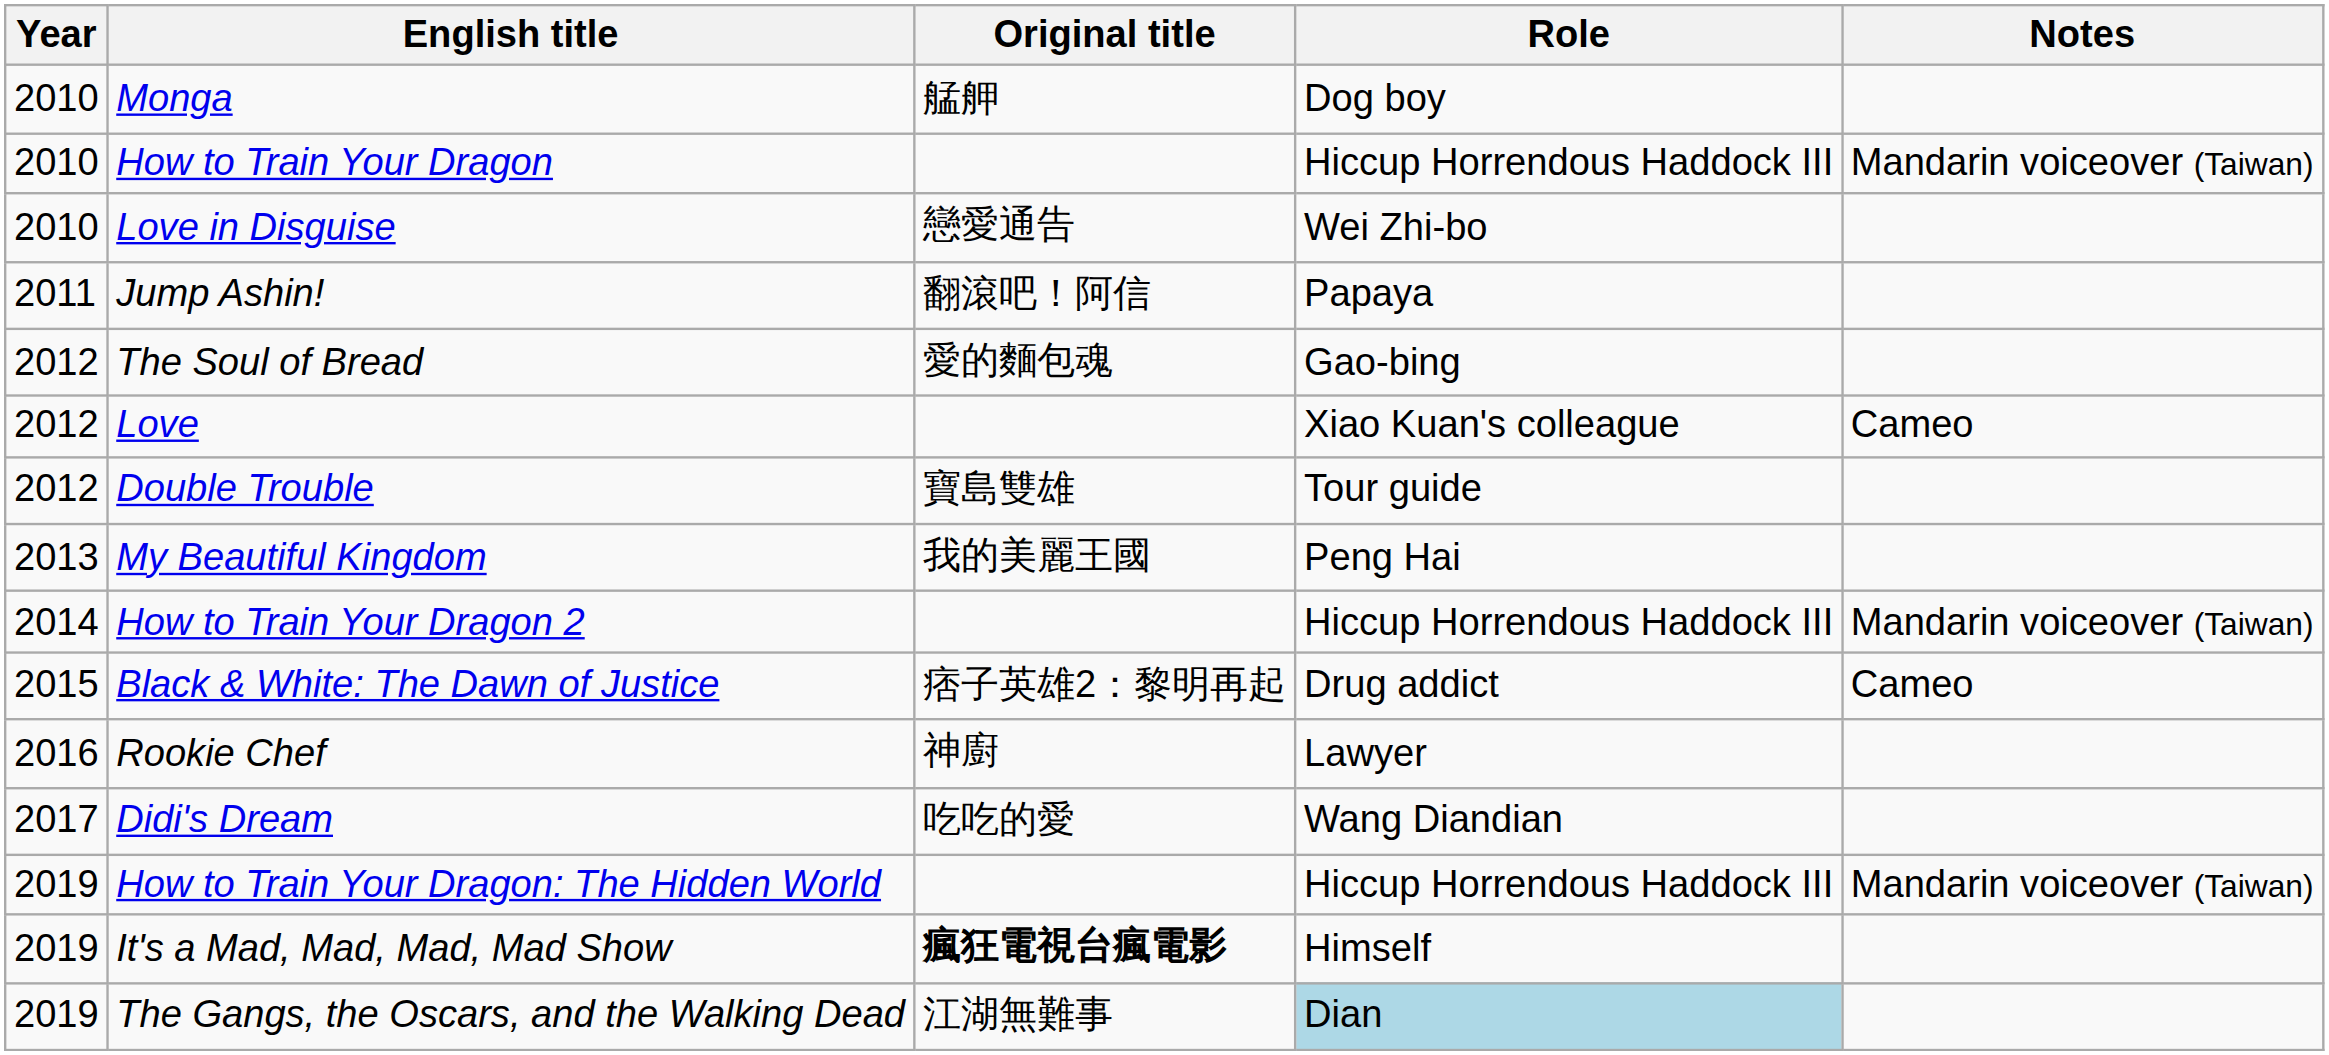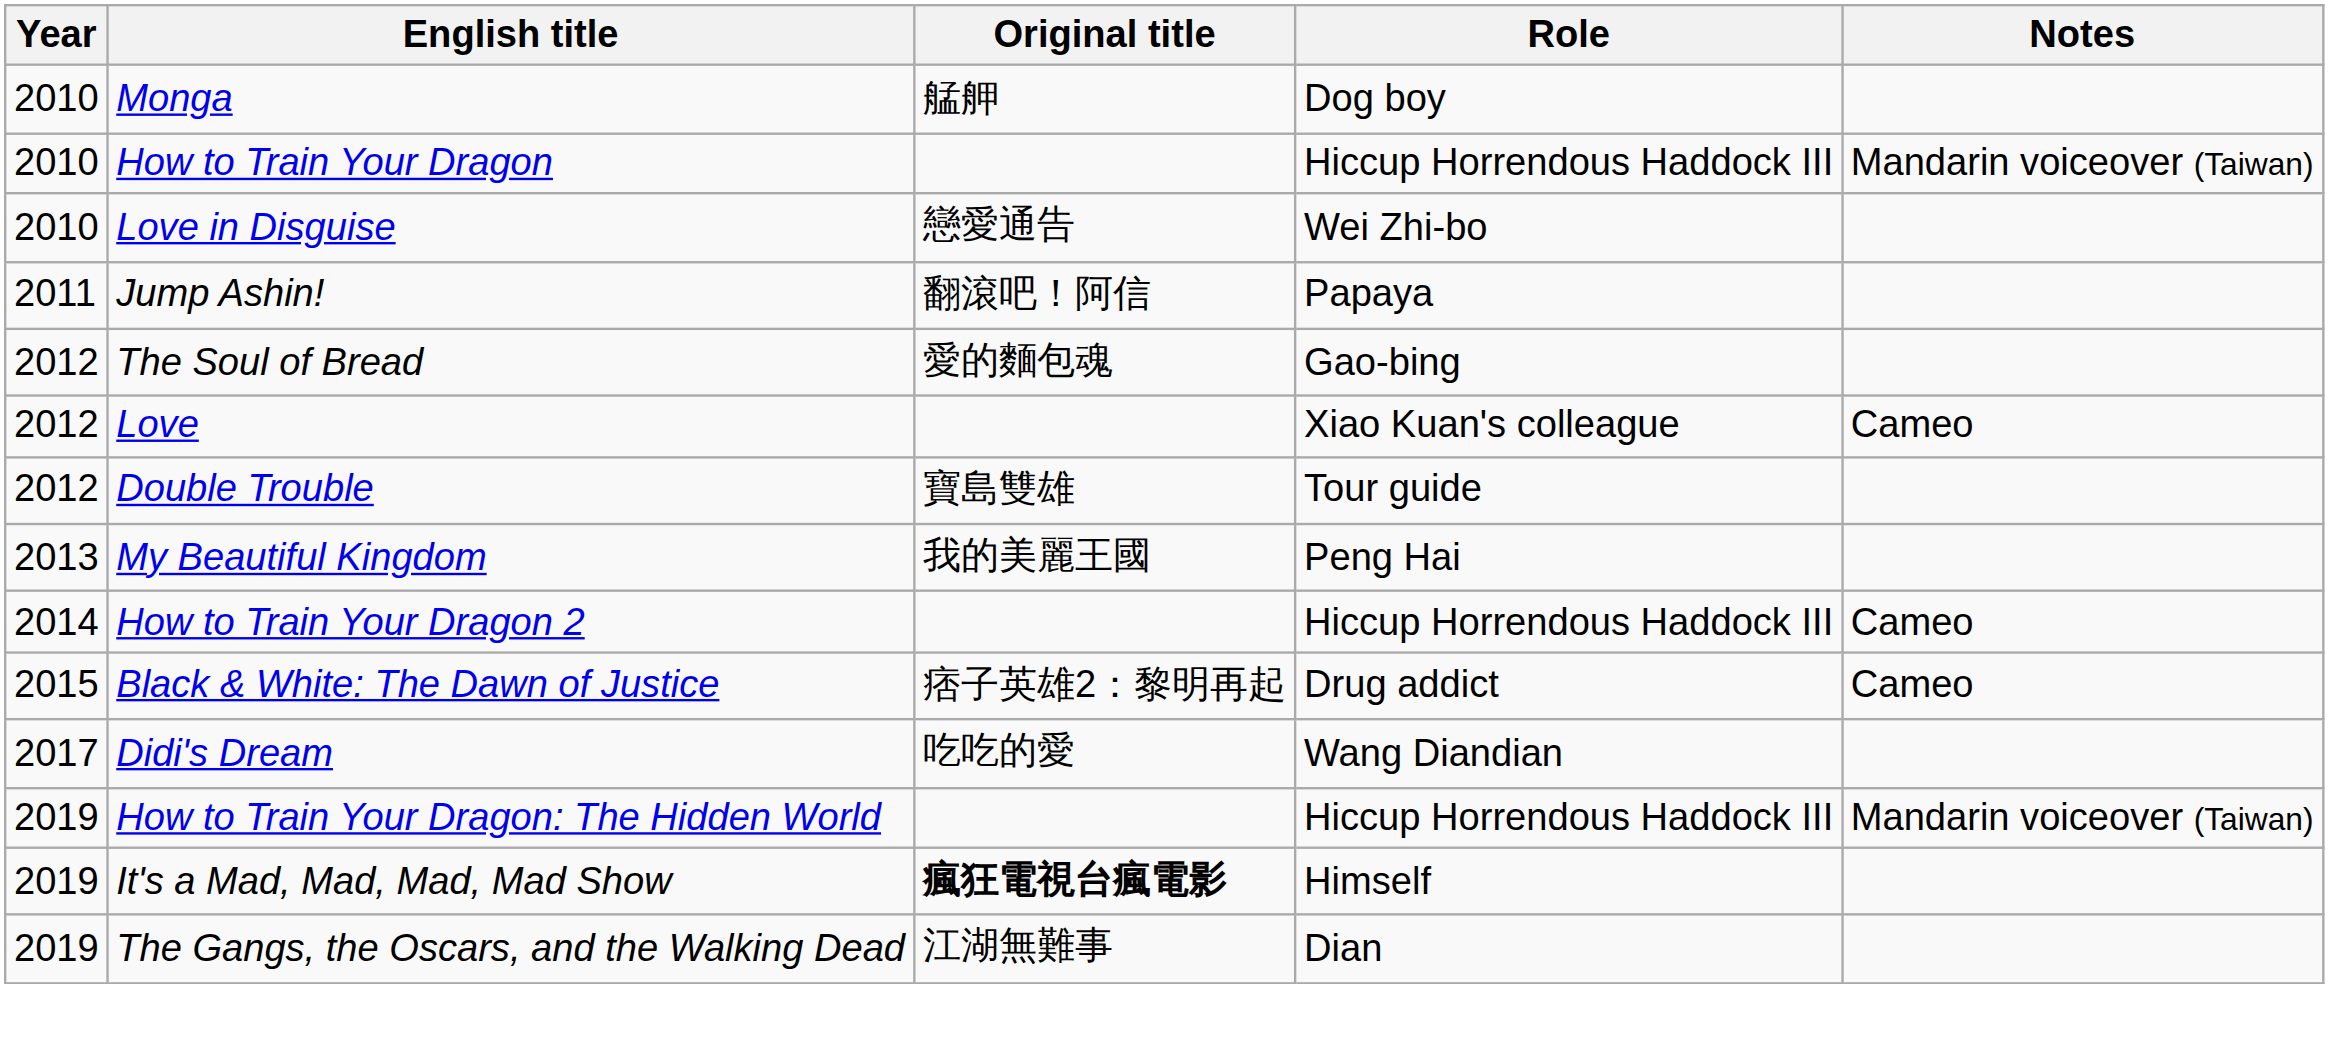 <table class="wikitable sortable">
 <tr>
 <th>Year</th>
 <th>English title</th>
 <th>Original title</th>
 <th>Role</th>
 <th class="unsortable">Notes</th>
 </tr>
 <tr>
 <td>2010</td>
 <td><em><a href='#'>Monga</a></em></td>
 <td>艋舺</td>
 <td>Dog boy</td>
 <td></td>
 </tr>
 <tr>
 <td>2010</td>
 <td><em><a href='#'>How to Train Your Dragon</a></em></td>
 <td></td>
 <td>Hiccup Horrendous Haddock III</td>
 <td>Mandarin voiceover <small>(Taiwan)</small></td>
 </tr>
 <tr>
 <td>2010</td>
 <td><em><a href='#'>Love in Disguise</a></em></td>
 <td>戀愛通告</td>
 <td>Wei Zhi-bo</td>
 <td></td>
 </tr>
 <tr>
 <td>2011</td>
 <td><em>Jump Ashin!</em></td>
 <td>翻滾吧！阿信</td>
 <td>Papaya</td>
 <td></td>
 </tr>
 <tr>
 <td>2012</td>
 <td><em>The Soul of Bread</em></td>
 <td>愛的麵包魂</td>
 <td>Gao-bing</td>
 <td></td>
 </tr>
 <tr>
 <td>2012</td>
 <td><em><a href='#'>Love</a></em></td>
 <td></td>
 <td>Xiao Kuan's colleague</td>
 <td>Cameo</td>
 </tr>
 <tr>
 <td>2012</td>
 <td><em><a href='#'>Double Trouble</a></em></td>
 <td>寶島雙雄</td>
 <td>Tour guide</td>
 <td></td>
 </tr>
 <tr>
 <td>2013</td>
 <td><em><a href='#'>My Beautiful Kingdom</a></em></td>
 <td>我的美麗王國</td>
 <td>Peng Hai</td>
 <td></td>
 </tr>
 <tr>
 <td>2014</td>
 <td><em><a href='#'>How to Train Your Dragon 2</a></em></td>
 <td></td>
 <td>Hiccup Horrendous Haddock III</td>
-<td>Mandarin voiceover <small>(Taiwan)</small></td>
+<td>Cameo</td>
 </tr>
 <tr>
 <td>2015</td>
 <td><em><a href='#'>Black & White: The Dawn of Justice</a></em></td>
 <td>痞子英雄2：黎明再起</td>
 <td>Drug addict</td>
 <td>Cameo</td>
-</tr>
-<tr>
-<td>2016</td>
-<td><em>Rookie Chef</em></td>
-<td>神廚</td>
-<td>Lawyer</td>
-<td></td>
 </tr>
 <tr>
 <td>2017</td>
 <td><em><a href='#'>Didi's Dream</a></em></td>
 <td>吃吃的愛</td>
 <td>Wang Diandian</td>
 <td></td>
 </tr>
 <tr>
 <td>2019</td>
 <td><em><a href='#'>How to Train Your Dragon: The Hidden World</a></em></td>
 <td></td>
 <td>Hiccup Horrendous Haddock III</td>
 <td>Mandarin voiceover <small>(Taiwan)</small></td>
 </tr>
 <tr>
 <td>2019</td>
 <td><em>It's a Mad, Mad, Mad, Mad Show</em></td>
 <td><strong>瘋狂電視台瘋電影</strong></td>
 <td>Himself</td>
 <td></td>
 </tr>
 <tr>
 <td>2019</td>
 <td><em>The Gangs, the Oscars, and the Walking Dead</em></td>
 <td>江湖無難事</td>
-<td style="background: lightblue;">Dian</td>
+<td>Dian</td>
 <td></td>
 </tr>
 </table>
